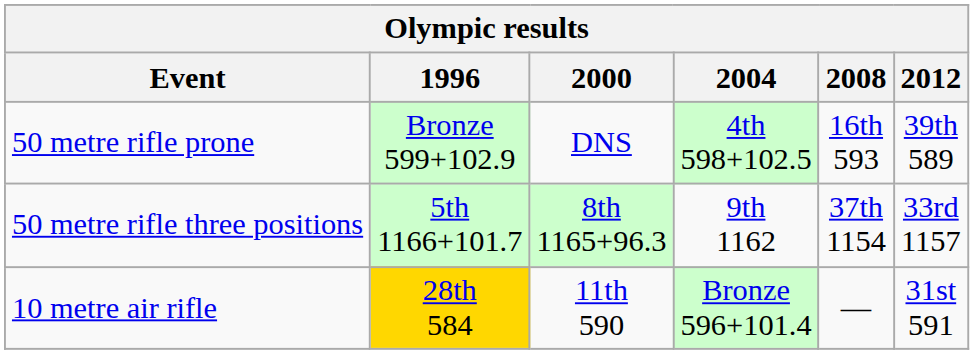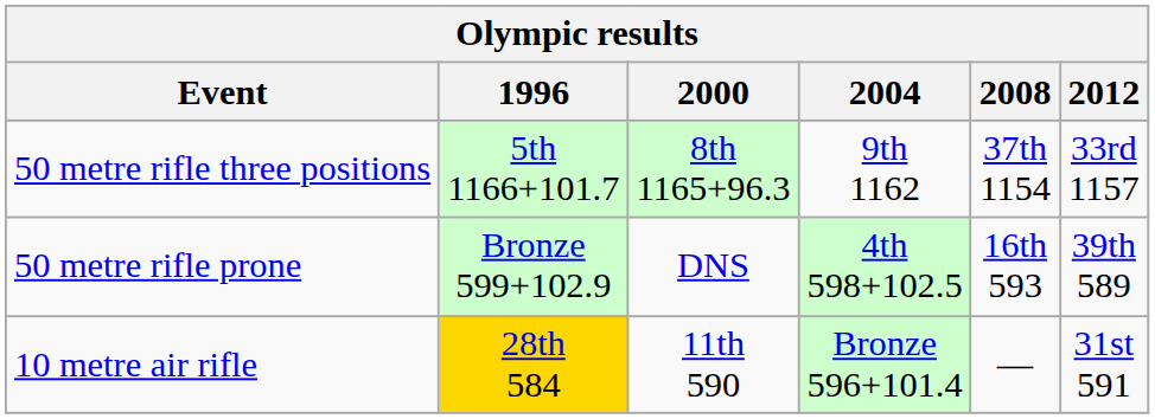 <table class="wikitable" style="text-align: center">
 <tr>
 <th colspan=6>Olympic results</th>
 </tr>
 <tr>
 <th>Event</th>
 <th>1996</th>
 <th>2000</th>
 <th>2004</th>
 <th>2008</th>
 <th>2012</th>
 </tr>
 <tr>
+<td align=left><a href='#'>50 metre rifle three positions</a></td>
+<td style="background: #ccffcc"><a href='#'>5th</a><br>1166+101.7</td>
+<td style="background: #ccffcc"><a href='#'>8th</a><br>1165+96.3</td>
+<td><a href='#'>9th</a><br>1162</td>
+<td><a href='#'>37th</a><br>1154</td>
+<td><a href='#'>33rd</a><br>1157</td>
+</tr>
+<tr>
 <td align=left><a href='#'>50 metre rifle prone</a></td>
 <td style="background: #ccffcc"> <a href='#'>Bronze</a><br>599+102.9</td>
 <td><a href='#'>DNS</a></td>
 <td style="background: #ccffcc"><a href='#'>4th</a><br>598+102.5</td>
 <td><a href='#'>16th</a><br>593</td>
 <td><a href='#'>39th</a><br>589</td>
-</tr>
-<tr>
-<td align=left><a href='#'>50 metre rifle three positions</a></td>
-<td style="background: #ccffcc"><a href='#'>5th</a><br>1166+101.7</td>
-<td style="background: #ccffcc"><a href='#'>8th</a><br>1165+96.3</td>
-<td><a href='#'>9th</a><br>1162</td>
-<td><a href='#'>37th</a><br>1154</td>
-<td><a href='#'>33rd</a><br>1157</td>
 </tr>
 <tr>
 <td align=left><a href='#'>10 metre air rifle</a></td>
 <td style="background: gold;"><a href='#'>28th</a><br>584</td>
 <td><a href='#'>11th</a><br>590</td>
 <td style="background: #ccffcc"> <a href='#'>Bronze</a><br>596+101.4</td>
 <td>—</td>
 <td><a href='#'>31st</a><br>591</td>
 </tr>
 </table>
